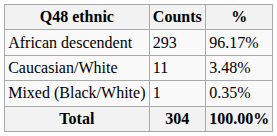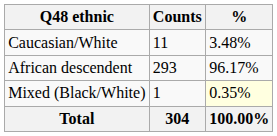 <table class="wikitable sortable">
 <tr>
 <th>Q48 ethnic</th>
 <th>Counts</th>
 <th>%</th>
 </tr>
 <tr>
+<td>Caucasian/White</td>
+<td>11</td>
+<td>3.48%</td>
+</tr>
+<tr>
 <td>African descendent</td>
 <td>293</td>
 <td>96.17%</td>
 </tr>
 <tr>
-<td>Caucasian/White</td>
-<td>11</td>
-<td>3.48%</td>
-</tr>
-<tr>
 <td>Mixed (Black/White)</td>
 <td>1</td>
-<td>0.35%</td>
+<td style="background: lightyellow;">0.35%</td>
 </tr>
 <tr>
 <th>Total</th>
 <th>304</th>
 <th>100.00%</th>
 </tr>
 </table>
